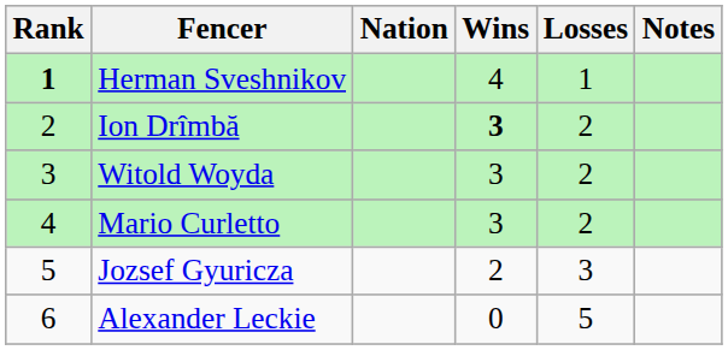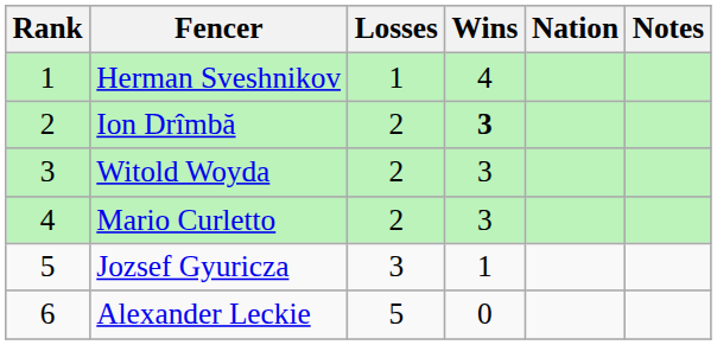 <table class="wikitable sortable" style="text-align:center">
 <tr>
 <th>Rank</th>
 <th>Fencer</th>
+<th>Losses</th>
+<th>Wins</th>
 <th>Nation</th>
-<th>Wins</th>
-<th>Losses</th>
 <th>Notes</th>
 </tr>
 <tr bgcolor=bbf3bb>
-<td><strong>1</strong></td>
+<td>1</td>
 <td align=left><a href='#'>Herman Sveshnikov</a></td>
+<td>1</td>
+<td>4</td>
 <td align=left></td>
-<td>4</td>
-<td>1</td>
 <td></td>
 </tr>
 <tr bgcolor=bbf3bb>
 <td>2</td>
 <td align=left><a href='#'>Ion Drîmbă</a></td>
+<td>2</td>
+<td><strong>3</strong></td>
 <td align=left></td>
-<td><strong>3</strong></td>
-<td>2</td>
 <td></td>
 </tr>
 <tr bgcolor=bbf3bb>
 <td>3</td>
 <td align=left><a href='#'>Witold Woyda</a></td>
+<td>2</td>
+<td>3</td>
 <td align=left></td>
-<td>3</td>
-<td>2</td>
 <td></td>
 </tr>
 <tr bgcolor=bbf3bb>
 <td>4</td>
 <td align=left><a href='#'>Mario Curletto</a></td>
+<td>2</td>
+<td>3</td>
 <td align=left></td>
-<td>3</td>
-<td>2</td>
 <td></td>
 </tr>
 <tr>
 <td>5</td>
 <td align=left><a href='#'>Jozsef Gyuricza</a></td>
+<td>3</td>
+<td>1</td>
 <td align=left></td>
-<td>2</td>
-<td>3</td>
 <td></td>
 </tr>
 <tr>
 <td>6</td>
 <td align=left><a href='#'>Alexander Leckie</a></td>
+<td>5</td>
+<td>0</td>
 <td align=left></td>
-<td>0</td>
-<td>5</td>
 <td></td>
 </tr>
 </table>
